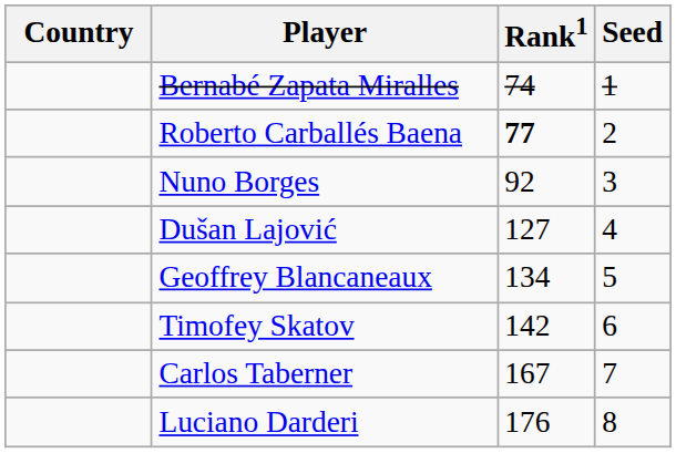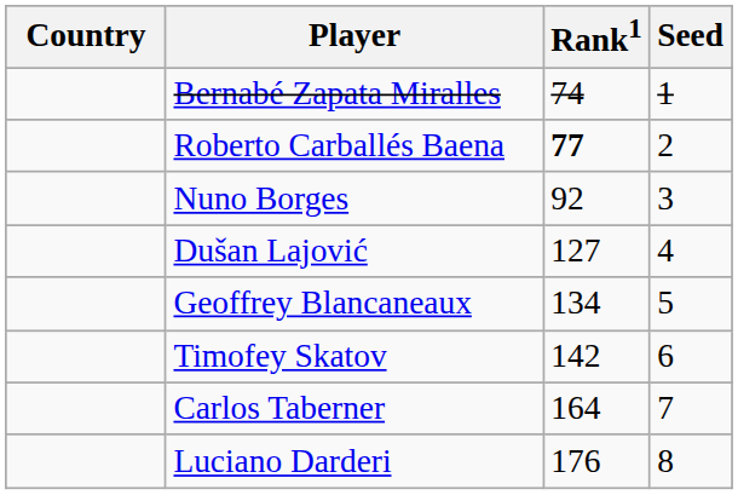 <table class="sortable wikitable">
 <tr>
 <th width="70">Country</th>
 <th width="175">Player</th>
 <th>Rank<sup>1</sup></th>
 <th>Seed</th>
 </tr>
 <tr>
 <td><s></s></td>
 <td><s><a href='#'>Bernabé Zapata Miralles</a></s></td>
 <td><s>74</s></td>
 <td><s>1</s></td>
 </tr>
 <tr>
 <td></td>
 <td><a href='#'>Roberto Carballés Baena</a></td>
 <td><strong>77</strong></td>
 <td>2</td>
 </tr>
 <tr>
 <td></td>
 <td><a href='#'>Nuno Borges</a></td>
 <td>92</td>
 <td>3</td>
 </tr>
 <tr>
 <td></td>
 <td><a href='#'>Dušan Lajović</a></td>
 <td>127</td>
 <td>4</td>
 </tr>
 <tr>
 <td></td>
 <td><a href='#'>Geoffrey Blancaneaux</a></td>
 <td>134</td>
 <td>5</td>
 </tr>
 <tr>
 <td></td>
 <td><a href='#'>Timofey Skatov</a></td>
 <td>142</td>
 <td>6</td>
 </tr>
 <tr>
 <td></td>
 <td><a href='#'>Carlos Taberner</a></td>
-<td>167</td>
+<td>164</td>
 <td>7</td>
 </tr>
 <tr>
 <td></td>
 <td><a href='#'>Luciano Darderi</a></td>
 <td>176</td>
 <td>8</td>
 </tr>
 </table>
